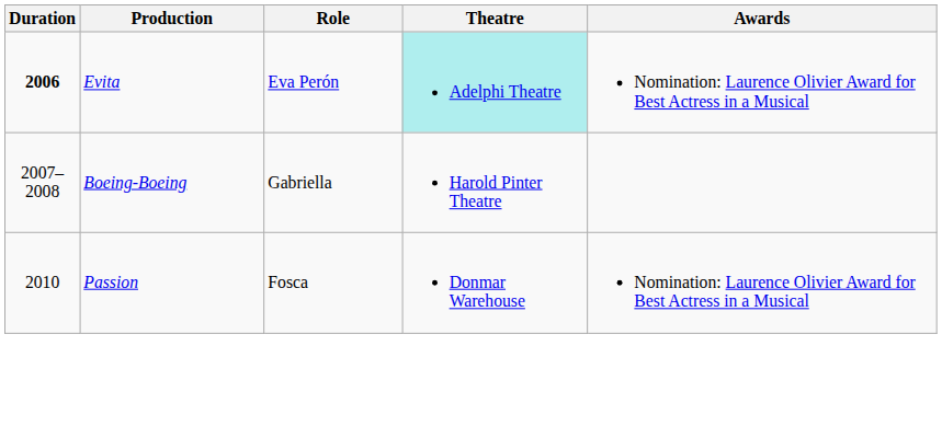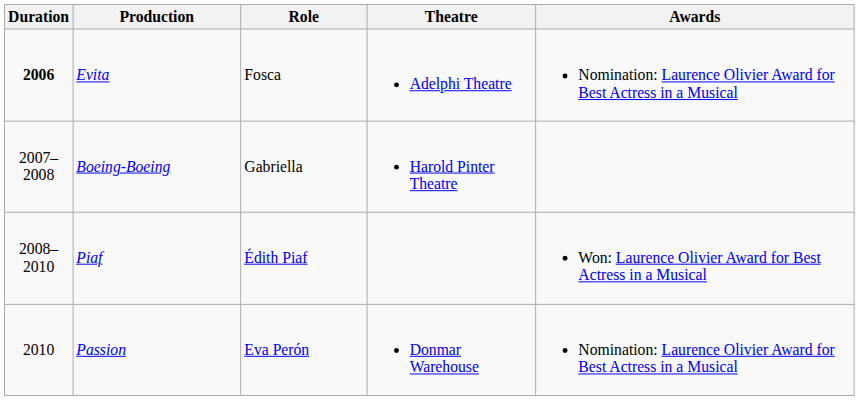 <table class=wikitable>
 <tr>
 <th width="7%">Duration</th>
 <th width="20%">Production</th>
 <th width="15%">Role</th>
 <th width="20%">Theatre</th>
 <th width="38%">Awards</th>
 </tr>
 <tr>
 <td align="center"><strong>2006</strong></td>
 <td><em><a href='#'>Evita</a></em></td>
-<td><a href='#'>Eva Perón</a></td>
-<td style="background: paleturquoise;"><br><ul><li><a href='#'>Adelphi Theatre</a></li></ul></td>
+<td>Fosca</td>
+<td><br><ul><li><a href='#'>Adelphi Theatre</a></li></ul></td>
 <td><br><ul><li>Nomination: <a href='#'>Laurence Olivier Award for Best Actress in a Musical</a></li></ul></td>
 </tr>
 <tr>
 <td align="center">2007–2008</td>
 <td><em><a href='#'>Boeing-Boeing</a></em></td>
 <td>Gabriella</td>
 <td><br><ul><li><a href='#'>Harold Pinter Theatre</a></li></ul></td>
 <td></td>
 </tr>
 <tr>
+<td align="center">2008–2010</td>
+<td><em><a href='#'>Piaf</a></em></td>
+<td><a href='#'>Édith Piaf</a></td>
+<td></td>
+<td><br><ul><li>Won: <a href='#'>Laurence Olivier Award for Best Actress in a Musical</a></li></ul></td>
+</tr>
+<tr>
 <td align="center">2010</td>
 <td><em><a href='#'>Passion</a></em></td>
-<td>Fosca</td>
+<td><a href='#'>Eva Perón</a></td>
 <td><br><ul><li><a href='#'>Donmar Warehouse</a></li></ul></td>
 <td><br><ul><li>Nomination: <a href='#'>Laurence Olivier Award for Best Actress in a Musical</a></li></ul></td>
 </tr>
 </table>
